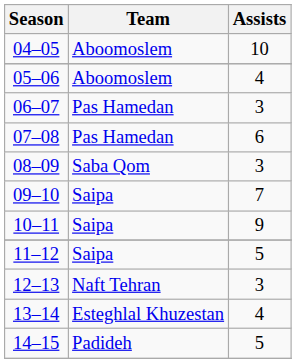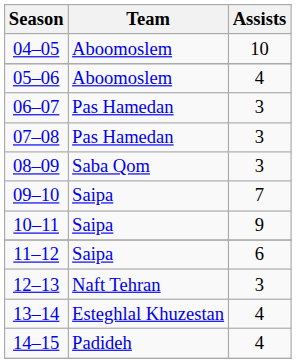 <table class="wikitable" style="text-align: center;">
 <tr>
 <th>Season</th>
 <th>Team</th>
 <th>Assists</th>
 </tr>
 <tr>
 <td><a href='#'>04–05</a></td>
 <td align="left"><a href='#'>Aboomoslem</a></td>
 <td>10</td>
 </tr>
 <tr>
 </tr>
 <tr>
 <td><a href='#'>05–06</a></td>
 <td align="left"><a href='#'>Aboomoslem</a></td>
 <td>4</td>
 </tr>
 <tr |->
 <td><a href='#'>06–07</a></td>
 <td align="left"><a href='#'>Pas Hamedan</a></td>
 <td>3</td>
 </tr>
 <tr |->
 <td><a href='#'>07–08</a></td>
 <td align="left"><a href='#'>Pas Hamedan</a></td>
-<td>6</td>
+<td>3</td>
 </tr>
 <tr |->
 <td><a href='#'>08–09</a></td>
 <td align="left"><a href='#'>Saba Qom</a></td>
 <td>3</td>
 </tr>
 <tr |->
 <td><a href='#'>09–10</a></td>
 <td align="left"><a href='#'>Saipa</a></td>
 <td>7</td>
 </tr>
 <tr |->
 <td><a href='#'>10–11</a></td>
 <td align="left"><a href='#'>Saipa</a></td>
 <td>9</td>
 </tr>
 <tr>
 </tr>
 <tr>
 <td><a href='#'>11–12</a></td>
 <td align="left"><a href='#'>Saipa</a></td>
-<td>5</td>
+<td>6</td>
 </tr>
 <tr |->
 <td><a href='#'>12–13</a></td>
 <td align="left"><a href='#'>Naft Tehran</a></td>
 <td>3</td>
 </tr>
 <tr>
 <td><a href='#'>13–14</a></td>
 <td align="left"><a href='#'>Esteghlal Khuzestan</a></td>
 <td>4</td>
 </tr>
 <tr>
 <td><a href='#'>14–15</a></td>
 <td align="left"><a href='#'>Padideh</a></td>
-<td>5</td>
+<td>4</td>
 </tr>
 <tr>
 </tr>
 </table>
